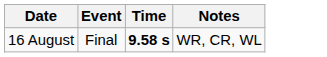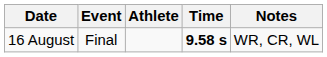 <table class=wikitable style=text-align:center>
 <tr>
 <th>Date</th>
 <th>Event</th>
+<th>Athlete</th>
 <th>Time</th>
 <th>Notes</th>
 </tr>
 <tr>
 <td>16 August</td>
 <td>Final</td>
+<td align=left></td>
 <td><strong>9.58 s</strong></td>
 <td>WR, CR, WL</td>
 </tr>
 </table>
